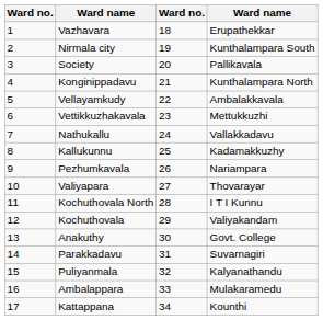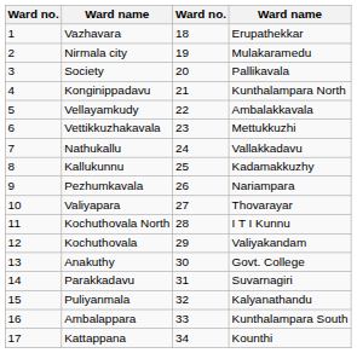 <table class="wikitable">
 <tr>
 <th>Ward no.</th>
 <th>Ward name</th>
 <th>Ward no.</th>
 <th>Ward name</th>
 </tr>
 <tr>
 <td>1</td>
 <td>Vazhavara</td>
 <td>18</td>
 <td>Erupathekkar</td>
 </tr>
 <tr>
 <td>2</td>
 <td>Nirmala city</td>
 <td>19</td>
-<td>Kunthalampara South</td>
+<td>Mulakaramedu</td>
 </tr>
 <tr>
 <td>3</td>
 <td>Society</td>
 <td>20</td>
 <td>Pallikavala</td>
 </tr>
 <tr>
 <td>4</td>
 <td>Konginippadavu</td>
 <td>21</td>
 <td>Kunthalampara North</td>
 </tr>
 <tr>
 <td>5</td>
 <td>Vellayamkudy</td>
 <td>22</td>
 <td>Ambalakkavala</td>
 </tr>
 <tr>
 <td>6</td>
 <td>Vettikkuzhakavala</td>
 <td>23</td>
 <td>Mettukkuzhi</td>
 </tr>
 <tr>
 <td>7</td>
 <td>Nathukallu</td>
 <td>24</td>
 <td>Vallakkadavu</td>
 </tr>
 <tr>
 <td>8</td>
 <td>Kallukunnu</td>
 <td>25</td>
 <td>Kadamakkuzhy</td>
 </tr>
 <tr>
 <td>9</td>
 <td>Pezhumkavala</td>
 <td>26</td>
 <td>Nariampara</td>
 </tr>
 <tr>
 <td>10</td>
 <td>Valiyapara</td>
 <td>27</td>
 <td>Thovarayar</td>
 </tr>
 <tr>
 <td>11</td>
 <td>Kochuthovala North</td>
 <td>28</td>
 <td>I T I Kunnu</td>
 </tr>
 <tr>
 <td>12</td>
 <td>Kochuthovala</td>
 <td>29</td>
 <td>Valiyakandam</td>
 </tr>
 <tr>
 <td>13</td>
 <td>Anakuthy</td>
 <td>30</td>
 <td>Govt. College</td>
 </tr>
 <tr>
 <td>14</td>
 <td>Parakkadavu</td>
 <td>31</td>
 <td>Suvarnagiri</td>
 </tr>
 <tr>
 <td>15</td>
 <td>Puliyanmala</td>
 <td>32</td>
 <td>Kalyanathandu</td>
 </tr>
 <tr>
 <td>16</td>
 <td>Ambalappara</td>
 <td>33</td>
-<td>Mulakaramedu</td>
+<td>Kunthalampara South</td>
 </tr>
 <tr>
 <td>17</td>
 <td>Kattappana</td>
 <td>34</td>
 <td>Kounthi</td>
 </tr>
 </table>
